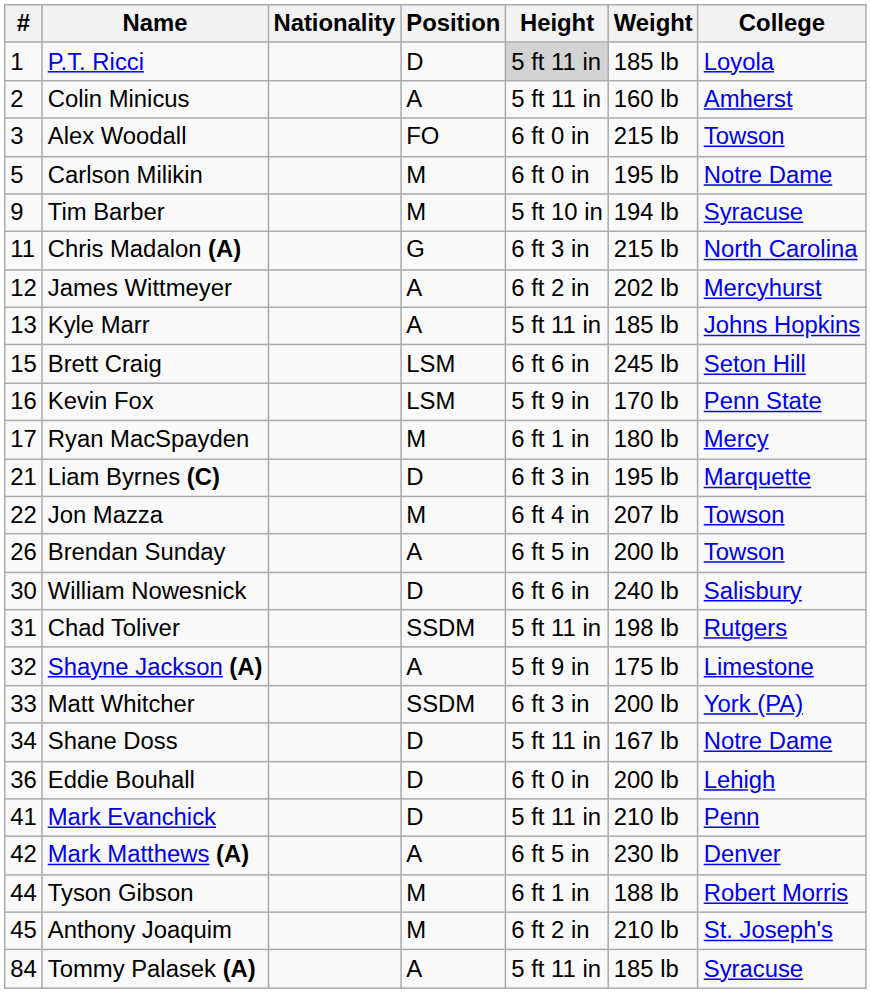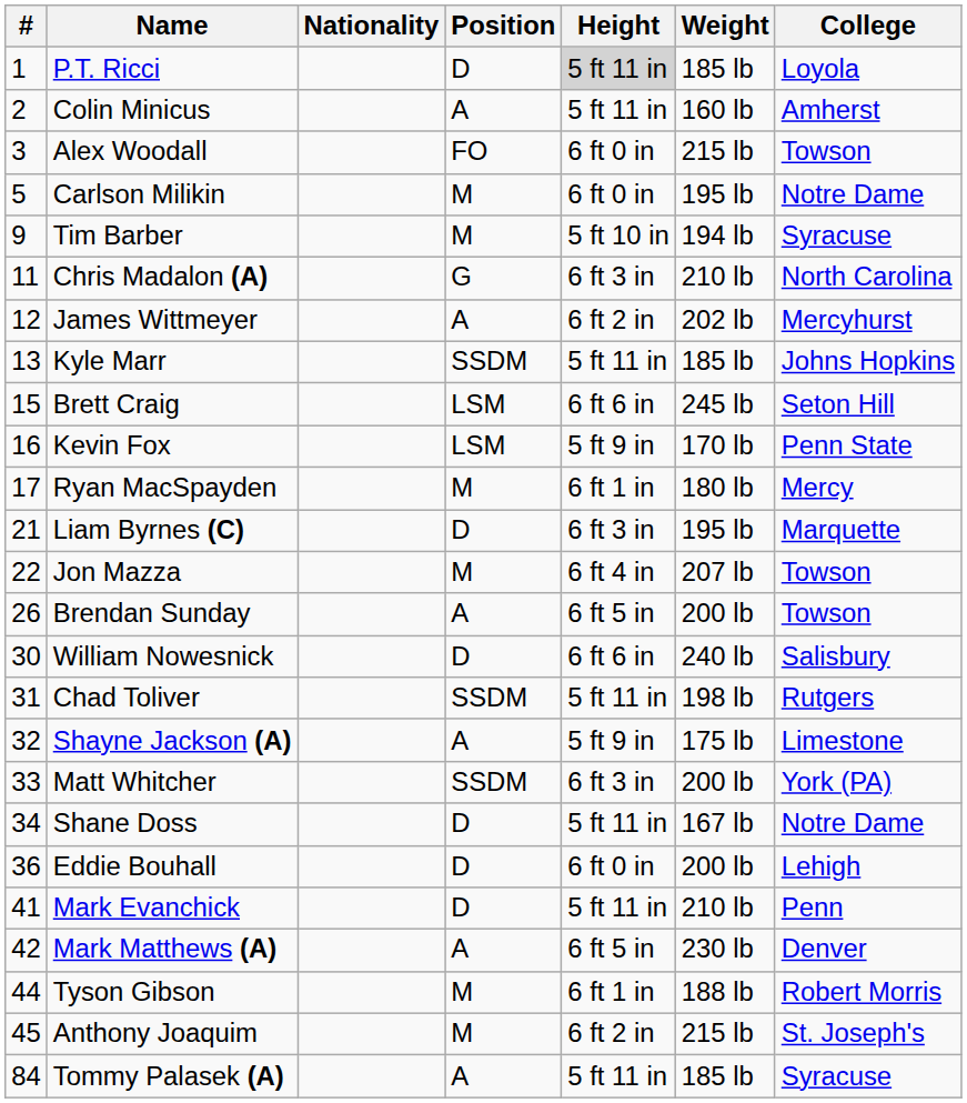 <table class="wikitable">
 <tr>
 <th>#</th>
 <th>Name</th>
 <th>Nationality</th>
 <th>Position</th>
 <th>Height</th>
 <th>Weight</th>
 <th>College</th>
 </tr>
 <tr>
 <td>1</td>
 <td><a href='#'>P.T. Ricci</a></td>
 <td></td>
 <td>D</td>
 <td style="background: lightgrey;">5 ft 11 in</td>
 <td>185 lb</td>
 <td><a href='#'>Loyola</a></td>
 </tr>
 <tr>
 <td>2</td>
 <td>Colin Minicus</td>
 <td></td>
 <td>A</td>
 <td>5 ft 11 in</td>
 <td>160 lb</td>
 <td><a href='#'>Amherst</a></td>
 </tr>
 <tr>
 <td>3</td>
 <td>Alex Woodall</td>
 <td></td>
 <td>FO</td>
 <td>6 ft 0 in</td>
 <td>215 lb</td>
 <td><a href='#'>Towson</a></td>
 </tr>
 <tr>
 <td>5</td>
 <td>Carlson Milikin</td>
 <td></td>
 <td>M</td>
 <td>6 ft 0 in</td>
 <td>195 lb</td>
 <td><a href='#'>Notre Dame</a></td>
 </tr>
 <tr>
 <td>9</td>
 <td>Tim Barber</td>
 <td></td>
 <td>M</td>
 <td>5 ft 10 in</td>
 <td>194 lb</td>
 <td><a href='#'>Syracuse</a></td>
 </tr>
 <tr>
 <td>11</td>
 <td>Chris Madalon <strong>(A)</strong></td>
 <td></td>
 <td>G</td>
 <td>6 ft 3 in</td>
-<td>215 lb</td>
+<td>210 lb</td>
 <td><a href='#'>North Carolina</a></td>
 </tr>
 <tr>
 <td>12</td>
 <td>James Wittmeyer</td>
 <td></td>
 <td>A</td>
 <td>6 ft 2 in</td>
 <td>202 lb</td>
 <td><a href='#'>Mercyhurst</a></td>
 </tr>
 <tr>
 <td>13</td>
 <td>Kyle Marr</td>
 <td></td>
-<td>A</td>
+<td>SSDM</td>
 <td>5 ft 11 in</td>
 <td>185 lb</td>
 <td><a href='#'>Johns Hopkins</a></td>
 </tr>
 <tr>
 <td>15</td>
 <td>Brett Craig</td>
 <td></td>
 <td>LSM</td>
 <td>6 ft 6 in</td>
 <td>245 lb</td>
 <td><a href='#'>Seton Hill</a></td>
 </tr>
 <tr>
 <td>16</td>
 <td>Kevin Fox</td>
 <td></td>
 <td>LSM</td>
 <td>5 ft 9 in</td>
 <td>170 lb</td>
 <td><a href='#'>Penn State</a></td>
 </tr>
 <tr>
 <td>17</td>
 <td>Ryan MacSpayden</td>
 <td></td>
 <td>M</td>
 <td>6 ft 1 in</td>
 <td>180 lb</td>
 <td><a href='#'>Mercy</a></td>
 </tr>
 <tr>
 <td>21</td>
 <td>Liam Byrnes <strong>(C)</strong></td>
 <td></td>
 <td>D</td>
 <td>6 ft 3 in</td>
 <td>195 lb</td>
 <td><a href='#'>Marquette</a></td>
 </tr>
 <tr>
 <td>22</td>
 <td>Jon Mazza</td>
 <td></td>
 <td>M</td>
 <td>6 ft 4 in</td>
 <td>207 lb</td>
 <td><a href='#'>Towson</a></td>
 </tr>
 <tr>
 <td>26</td>
 <td>Brendan Sunday</td>
 <td></td>
 <td>A</td>
 <td>6 ft 5 in</td>
 <td>200 lb</td>
 <td><a href='#'>Towson</a></td>
 </tr>
 <tr>
 <td>30</td>
 <td>William Nowesnick</td>
 <td></td>
 <td>D</td>
 <td>6 ft 6 in</td>
 <td>240 lb</td>
 <td><a href='#'>Salisbury</a></td>
 </tr>
 <tr>
 <td>31</td>
 <td>Chad Toliver</td>
 <td></td>
 <td>SSDM</td>
 <td>5 ft 11 in</td>
 <td>198 lb</td>
 <td><a href='#'>Rutgers</a></td>
 </tr>
 <tr>
 <td>32</td>
 <td><a href='#'>Shayne Jackson</a> <strong>(A)</strong></td>
 <td></td>
 <td>A</td>
 <td>5 ft 9 in</td>
 <td>175 lb</td>
 <td><a href='#'>Limestone</a></td>
 </tr>
 <tr>
 <td>33</td>
 <td>Matt Whitcher</td>
 <td></td>
 <td>SSDM</td>
 <td>6 ft 3 in</td>
 <td>200 lb</td>
 <td><a href='#'>York (PA)</a></td>
 </tr>
 <tr>
 <td>34</td>
 <td>Shane Doss</td>
 <td></td>
 <td>D</td>
 <td>5 ft 11 in</td>
 <td>167 lb</td>
 <td><a href='#'>Notre Dame</a></td>
 </tr>
 <tr>
 <td>36</td>
 <td>Eddie Bouhall</td>
 <td></td>
 <td>D</td>
 <td>6 ft 0 in</td>
 <td>200 lb</td>
 <td><a href='#'>Lehigh</a></td>
 </tr>
 <tr>
 <td>41</td>
 <td><a href='#'>Mark Evanchick</a></td>
 <td></td>
 <td>D</td>
 <td>5 ft 11 in</td>
 <td>210 lb</td>
 <td><a href='#'>Penn</a></td>
 </tr>
 <tr>
 <td>42</td>
 <td><a href='#'>Mark Matthews</a> <strong>(A)</strong></td>
 <td></td>
 <td>A</td>
 <td>6 ft 5 in</td>
 <td>230 lb</td>
 <td><a href='#'>Denver</a></td>
 </tr>
 <tr>
 <td>44</td>
 <td>Tyson Gibson</td>
 <td></td>
 <td>M</td>
 <td>6 ft 1 in</td>
 <td>188 lb</td>
 <td><a href='#'>Robert Morris</a></td>
 </tr>
 <tr>
 <td>45</td>
 <td>Anthony Joaquim</td>
 <td></td>
 <td>M</td>
 <td>6 ft 2 in</td>
-<td>210 lb</td>
+<td>215 lb</td>
 <td><a href='#'>St. Joseph's</a></td>
 </tr>
 <tr>
 <td>84</td>
 <td>Tommy Palasek <strong>(A)</strong></td>
 <td></td>
 <td>A</td>
 <td>5 ft 11 in</td>
 <td>185 lb</td>
 <td><a href='#'>Syracuse</a></td>
 </tr>
 </table>
